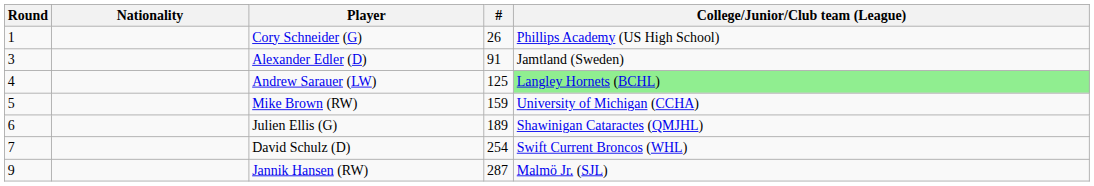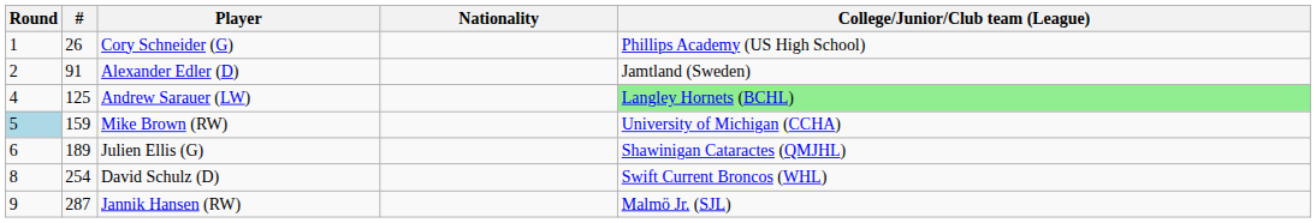 <table class="wikitable">
 <tr>
 <th bgcolor="#DDDDFF" width="2.75%">Round</th>
+<th bgcolor="#DDDDFF" width="2.75%">#</th>
+<th bgcolor="#DDDDFF" width="22.0%">Player</th>
 <th bgcolor="#DDDDFF" width="18.5%">Nationality</th>
-<th bgcolor="#DDDDFF" width="22.0%">Player</th>
-<th bgcolor="#DDDDFF" width="2.75%">#</th>
 <th bgcolor="#DDDDFF" width="100.0%">College/Junior/Club team (League)</th>
 </tr>
 <tr>
 <td>1</td>
+<td>26</td>
+<td><a href='#'>Cory Schneider</a> (<a href='#'>G</a>)</td>
 <td></td>
-<td><a href='#'>Cory Schneider</a> (<a href='#'>G</a>)</td>
-<td>26</td>
 <td><a href='#'>Phillips Academy</a> (US High School)</td>
 </tr>
 <tr>
-<td>3</td>
+<td>2</td>
+<td>91</td>
+<td><a href='#'>Alexander Edler</a> (<a href='#'>D</a>)</td>
 <td></td>
-<td><a href='#'>Alexander Edler</a> (<a href='#'>D</a>)</td>
-<td>91</td>
 <td>Jamtland (Sweden)</td>
 </tr>
 <tr>
 <td>4</td>
+<td>125</td>
+<td><a href='#'>Andrew Sarauer</a> (<a href='#'>LW</a>)</td>
 <td></td>
-<td><a href='#'>Andrew Sarauer</a> (<a href='#'>LW</a>)</td>
-<td>125</td>
 <td style="background: lightgreen;"><a href='#'>Langley Hornets</a> (<a href='#'>BCHL</a>)</td>
 </tr>
 <tr>
-<td>5</td>
+<td style="background: lightblue;">5</td>
+<td>159</td>
+<td><a href='#'>Mike Brown</a> (RW)</td>
 <td></td>
-<td><a href='#'>Mike Brown</a> (RW)</td>
-<td>159</td>
 <td><a href='#'>University of Michigan</a> (<a href='#'>CCHA</a>)</td>
 </tr>
 <tr>
 <td>6</td>
+<td>189</td>
+<td>Julien Ellis (G)</td>
 <td></td>
-<td>Julien Ellis (G)</td>
-<td>189</td>
 <td><a href='#'>Shawinigan Cataractes</a> (<a href='#'>QMJHL</a>)</td>
 </tr>
 <tr>
-<td>7</td>
+<td>8</td>
+<td>254</td>
+<td>David Schulz (D)</td>
 <td></td>
-<td>David Schulz (D)</td>
-<td>254</td>
 <td><a href='#'>Swift Current Broncos</a> (<a href='#'>WHL</a>)</td>
 </tr>
 <tr>
 <td>9</td>
+<td>287</td>
+<td><a href='#'>Jannik Hansen</a> (RW)</td>
 <td></td>
-<td><a href='#'>Jannik Hansen</a> (RW)</td>
-<td>287</td>
 <td><a href='#'>Malmö Jr.</a> (<a href='#'>SJL</a>)</td>
 </tr>
 </table>
